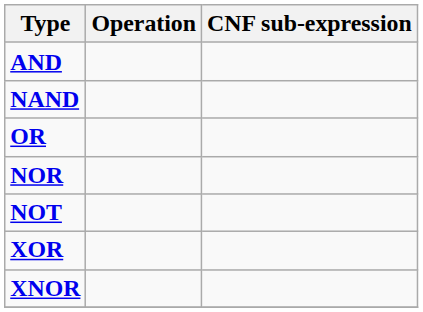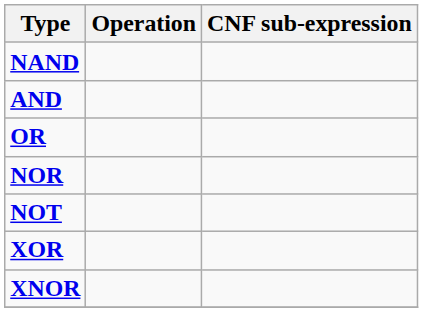 <table class="wikitable">
 <tr>
 <th>Type</th>
 <th>Operation</th>
 <th>CNF sub-expression</th>
 </tr>
 <tr>
-<td> <strong><a href='#'>AND</a></strong></td>
+<td> <strong><a href='#'>NAND</a></strong></td>
 <td></td>
 <td><br></td>
 </tr>
 <tr>
-<td> <strong><a href='#'>NAND</a></strong></td>
+<td> <strong><a href='#'>AND</a></strong></td>
 <td></td>
 <td><br></td>
 </tr>
 <tr>
 <td> <strong><a href='#'>OR</a></strong></td>
 <td></td>
 <td><br></td>
 </tr>
 <tr>
 <td> <strong><a href='#'>NOR</a></strong></td>
 <td></td>
 <td><br></td>
 </tr>
 <tr>
 <td> <strong><a href='#'>NOT</a></strong></td>
 <td></td>
 <td><br></td>
 </tr>
 <tr>
 <td> <strong><a href='#'>XOR</a></strong></td>
 <td></td>
 <td><br></td>
 </tr>
 <tr>
 <td> <strong><a href='#'>XNOR</a></strong></td>
 <td></td>
 <td><br></td>
 </tr>
 <tr>
 </tr>
 </table>
